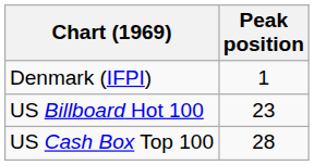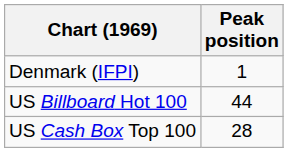 <table class="wikitable sortable">
 <tr>
 <th>Chart (1969)</th>
 <th>Peak<br>position</th>
 </tr>
 <tr>
 <td>Denmark (<a href='#'>IFPI</a>)</td>
 <td style="text-align:center;">1</td>
 </tr>
 <tr>
 <td>US <a href='#'><em>Billboard</em> Hot 100</a></td>
-<td style="text-align:center;">23</td>
+<td style="text-align:center;">44</td>
 </tr>
 <tr>
 <td>US <a href='#'><em>Cash Box</em></a> Top 100</td>
 <td style="text-align:center;">28</td>
 </tr>
 </table>
